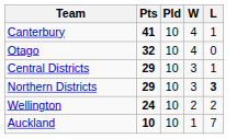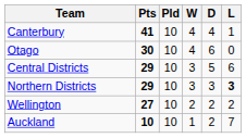 <table class="wikitable" style="text-align:center;">
 <tr>
 <th width=175>Team</th>
 <th width=20 abbr="Points">Pts</th>
 <th width=20 abbr="Played">Pld</th>
 <th width=20 abbr="Won">W</th>
+<th width=20 abbr="Draw">D</th>
 <th width=20 abbr="Lost">L</th>
 </tr>
 <tr style="background:#f9f9f9;">
 <td style="text-align:left;"><a href='#'>Canterbury</a></td>
 <td><strong>41</strong></td>
 <td>10</td>
 <td>4</td>
+<td>4</td>
 <td>1</td>
 </tr>
 <tr style="background:#f9f9f9;">
 <td style="text-align:left;"><a href='#'>Otago</a></td>
-<td><strong>32</strong></td>
+<td><strong>30</strong></td>
 <td>10</td>
 <td>4</td>
+<td>6</td>
 <td>0</td>
 </tr>
 <tr style="background:#f9f9f9;">
 <td style="text-align:left;"><a href='#'>Central Districts</a></td>
 <td><strong>29</strong></td>
 <td>10</td>
 <td>3</td>
-<td>1</td>
+<td>5</td>
+<td>6</td>
 </tr>
 <tr style="background:#f9f9f9;">
 <td style="text-align:left;"><a href='#'>Northern Districts</a></td>
 <td><strong>29</strong></td>
 <td>10</td>
 <td>3</td>
+<td>3</td>
 <td><strong>3</strong></td>
 </tr>
 <tr style="background:#f9f9f9;">
 <td style="text-align:left;"><a href='#'>Wellington</a></td>
-<td><strong>24</strong></td>
+<td><strong>27</strong></td>
 <td>10</td>
+<td>2</td>
 <td>2</td>
 <td>2</td>
 </tr>
 <tr style="background:#f9f9f9;">
 <td style="text-align:left;"><a href='#'>Auckland</a></td>
 <td><strong>10</strong></td>
 <td>10</td>
 <td>1</td>
+<td>2</td>
 <td>7</td>
 </tr>
 </table>
